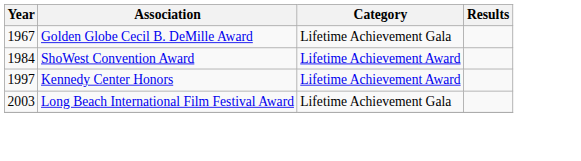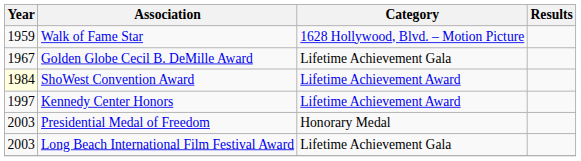 <table class="wikitable sortable">
 <tr>
 <th>Year</th>
 <th>Association</th>
 <th>Category</th>
 <th>Results</th>
 </tr>
 <tr>
+<td>1959</td>
+<td><a href='#'>Walk of Fame Star</a></td>
+<td><a href='#'>1628 Hollywood, Blvd. – Motion Picture</a></td>
+<td></td>
+</tr>
+<tr>
 <td>1967</td>
 <td><a href='#'>Golden Globe Cecil B. DeMille Award</a></td>
 <td>Lifetime Achievement Gala</td>
 <td></td>
 </tr>
 <tr>
-<td>1984</td>
+<td style="background: lightyellow;">1984</td>
 <td><a href='#'>ShoWest Convention Award</a></td>
 <td><a href='#'>Lifetime Achievement Award</a></td>
 <td></td>
 </tr>
 <tr>
 <td>1997</td>
 <td><a href='#'>Kennedy Center Honors</a></td>
 <td><a href='#'>Lifetime Achievement Award</a></td>
 <td></td>
 </tr>
 <tr>
 <td>2003</td>
+<td><a href='#'>Presidential Medal of Freedom</a></td>
+<td>Honorary Medal</td>
+<td></td>
+</tr>
+<tr>
+<td>2003</td>
 <td><a href='#'>Long Beach International Film Festival Award</a></td>
 <td>Lifetime Achievement Gala</td>
 <td></td>
 </tr>
 <tr>
 </tr>
 </table>
